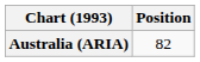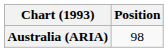 <table class="wikitable sortable plainrowheaders" style="text-align:center">
 <tr>
 <th scope="col">Chart (1993)</th>
 <th scope="col">Position</th>
 </tr>
 <tr>
 <th scope="row">Australia (ARIA)</th>
-<td>82</td>
+<td>98</td>
 </tr>
 </table>
